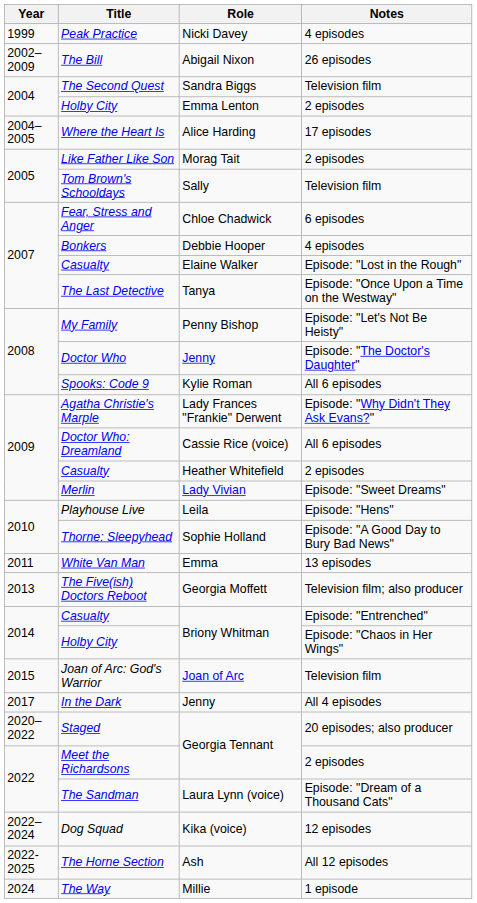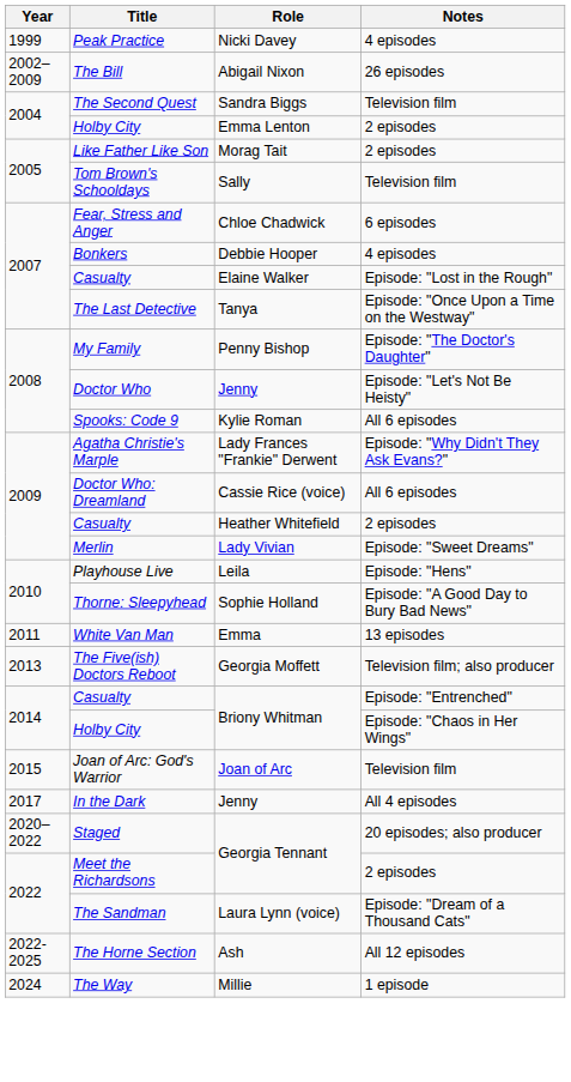 <table class = "wikitable sortable">
 <tr>
 <th>Year</th>
 <th>Title</th>
 <th>Role</th>
 <th>Notes</th>
 </tr>
 <tr>
 <td>1999</td>
 <td><em><a href='#'>Peak Practice</a></em></td>
 <td>Nicki Davey</td>
 <td>4 episodes</td>
 </tr>
 <tr>
 <td>2002–2009</td>
 <td><em><a href='#'>The Bill</a></em></td>
 <td>Abigail Nixon</td>
 <td>26 episodes</td>
 </tr>
 <tr>
 <td rowspan=2>2004</td>
 <td><em><a href='#'>The Second Quest</a></em></td>
 <td>Sandra Biggs</td>
 <td>Television film</td>
 </tr>
 <tr>
 <td><em><a href='#'>Holby City</a></em></td>
 <td>Emma Lenton</td>
 <td>2 episodes</td>
-</tr>
-<tr>
-<td>2004–2005</td>
-<td><em><a href='#'>Where the Heart Is</a></em></td>
-<td>Alice Harding</td>
-<td>17 episodes</td>
 </tr>
 <tr>
 <td rowspan=2>2005</td>
 <td><em><a href='#'>Like Father Like Son</a></em></td>
 <td>Morag Tait</td>
 <td>2 episodes</td>
 </tr>
 <tr>
 <td><em><a href='#'>Tom Brown's Schooldays</a></em></td>
 <td>Sally</td>
 <td>Television film</td>
 </tr>
 <tr>
 <td rowspan=4>2007</td>
 <td><em><a href='#'>Fear, Stress and Anger</a></em></td>
 <td>Chloe Chadwick</td>
 <td>6 episodes</td>
 </tr>
 <tr>
 <td><em><a href='#'>Bonkers</a></em></td>
 <td>Debbie Hooper</td>
 <td>4 episodes</td>
 </tr>
 <tr>
 <td><em><a href='#'>Casualty</a></em></td>
 <td>Elaine Walker</td>
 <td>Episode: "Lost in the Rough"</td>
 </tr>
 <tr>
 <td><em><a href='#'>The Last Detective</a></em></td>
 <td>Tanya</td>
 <td>Episode: "Once Upon a Time on the Westway"</td>
 </tr>
 <tr>
 <td rowspan=3>2008</td>
 <td><em><a href='#'>My Family</a></em></td>
 <td>Penny Bishop</td>
-<td>Episode: "Let's Not Be Heisty"</td>
+<td>Episode: "<a href='#'>The Doctor's Daughter</a>"</td>
 </tr>
 <tr>
 <td><em><a href='#'>Doctor Who</a></em></td>
 <td><a href='#'>Jenny</a></td>
-<td>Episode: "<a href='#'>The Doctor's Daughter</a>"</td>
+<td>Episode: "Let's Not Be Heisty"</td>
 </tr>
 <tr>
 <td><em><a href='#'>Spooks: Code 9</a></em></td>
 <td>Kylie Roman</td>
 <td>All 6 episodes</td>
 </tr>
 <tr>
 <td rowspan=4>2009</td>
 <td><em><a href='#'>Agatha Christie's Marple</a></em></td>
 <td>Lady Frances "Frankie" Derwent</td>
 <td>Episode: "<a href='#'>Why Didn't They Ask Evans?</a>"</td>
 </tr>
 <tr>
 <td><em><a href='#'>Doctor Who: Dreamland</a></em></td>
 <td>Cassie Rice (voice)</td>
 <td>All 6 episodes</td>
 </tr>
 <tr>
 <td><em><a href='#'>Casualty</a></em></td>
 <td>Heather Whitefield</td>
 <td>2 episodes</td>
 </tr>
 <tr>
 <td><em><a href='#'>Merlin</a></em></td>
 <td><a href='#'>Lady Vivian</a></td>
 <td>Episode: "Sweet Dreams"</td>
 </tr>
 <tr>
 <td rowspan=2>2010</td>
 <td><em>Playhouse Live</em></td>
 <td>Leila</td>
 <td>Episode: "Hens"</td>
 </tr>
 <tr>
 <td><em><a href='#'>Thorne: Sleepyhead</a></em></td>
 <td>Sophie Holland</td>
 <td>Episode: "A Good Day to Bury Bad News"</td>
 </tr>
 <tr>
 <td>2011</td>
 <td><em><a href='#'>White Van Man</a></em></td>
 <td>Emma</td>
 <td>13 episodes</td>
 </tr>
 <tr>
 <td>2013</td>
 <td><em><a href='#'>The Five(ish) Doctors Reboot</a></em></td>
 <td>Georgia Moffett</td>
 <td>Television film; also producer</td>
 </tr>
 <tr>
 <td rowspan=2>2014</td>
 <td><em><a href='#'>Casualty</a></em></td>
 <td rowspan="2">Briony Whitman</td>
 <td>Episode: "Entrenched"</td>
 </tr>
 <tr>
 <td><em><a href='#'>Holby City</a></em></td>
 <td>Episode: "Chaos in Her Wings"</td>
 </tr>
 <tr>
 <td>2015</td>
 <td><em>Joan of Arc: God's Warrior</em></td>
 <td><a href='#'>Joan of Arc</a></td>
 <td>Television film</td>
 </tr>
 <tr>
 <td>2017</td>
 <td><em><a href='#'>In the Dark</a></em></td>
 <td>Jenny</td>
 <td>All 4 episodes</td>
 </tr>
 <tr>
 <td>2020–2022</td>
 <td><em><a href='#'>Staged</a></em></td>
 <td rowspan="2">Georgia Tennant</td>
 <td>20 episodes; also producer</td>
 </tr>
 <tr>
 <td rowspan="2">2022</td>
 <td><em><a href='#'>Meet the Richardsons</a></em></td>
 <td>2 episodes</td>
 </tr>
 <tr>
 <td><em><a href='#'>The Sandman</a></em></td>
 <td>Laura Lynn (voice)</td>
 <td>Episode: "Dream of a Thousand Cats"</td>
 </tr>
 <tr>
-<td>2022–2024</td>
-<td><em>Dog Squad</em></td>
-<td>Kika (voice)</td>
-<td>12 episodes</td>
-</tr>
-<tr>
 <td>2022-2025</td>
 <td><em><a href='#'>The Horne Section</a></em></td>
 <td>Ash</td>
 <td>All 12 episodes</td>
 </tr>
 <tr>
 <td>2024</td>
 <td><em><a href='#'>The Way</a></em></td>
 <td>Millie</td>
 <td>1 episode<br></td>
 </tr>
 </table>
